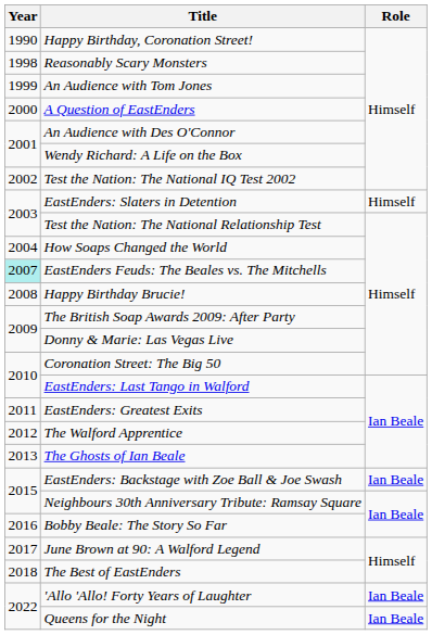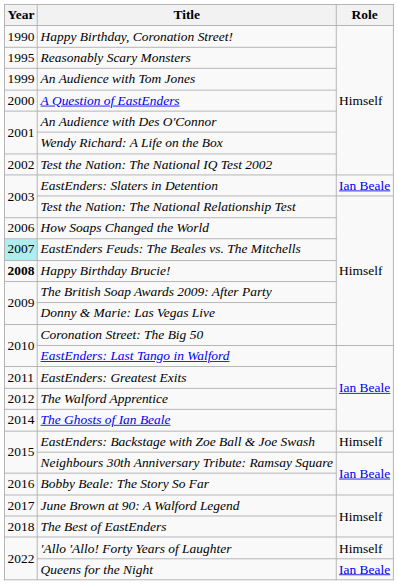 <table class="wikitable plainrowheaders sortable">
 <tr>
 <th scope="col">Year</th>
 <th scope="col">Title</th>
 <th scope="col">Role</th>
 </tr>
 <tr>
 <td>1990</td>
 <td><em>Happy Birthday, Coronation Street!</em></td>
 <td rowspan="7">Himself</td>
 </tr>
 <tr>
-<td>1998</td>
+<td>1995</td>
 <td><em>Reasonably Scary Monsters</em></td>
 </tr>
 <tr>
 <td>1999</td>
 <td><em>An Audience with Tom Jones</em></td>
 </tr>
 <tr>
 <td>2000</td>
 <td><em><a href='#'>A Question of EastEnders</a></em></td>
 </tr>
 <tr>
 <td rowspan="2">2001</td>
 <td><em>An Audience with Des O'Connor</em></td>
 </tr>
 <tr>
 <td><em>Wendy Richard: A Life on the Box</em></td>
 </tr>
 <tr>
 <td>2002</td>
 <td><em>Test the Nation: The National IQ Test 2002</em></td>
 </tr>
 <tr>
 <td rowspan="2">2003</td>
 <td><em>EastEnders: Slaters in Detention</em></td>
-<td>Himself</td>
+<td><a href='#'>Ian Beale</a></td>
 </tr>
 <tr>
 <td><em>Test the Nation: The National Relationship Test</em></td>
 <td rowspan="7">Himself</td>
 </tr>
 <tr>
-<td>2004</td>
+<td>2006</td>
 <td><em>How Soaps Changed the World</em></td>
 </tr>
 <tr>
 <td style="background: paleturquoise;">2007</td>
 <td><em>EastEnders Feuds: The Beales vs. The Mitchells</em></td>
 </tr>
 <tr>
-<td>2008</td>
+<td><strong>2008</strong></td>
 <td><em>Happy Birthday Brucie!</em></td>
 </tr>
 <tr>
 <td rowspan="2">2009</td>
 <td><em>The British Soap Awards 2009: After Party</em></td>
 </tr>
 <tr>
 <td><em>Donny & Marie: Las Vegas Live</em></td>
 </tr>
 <tr>
 <td rowspan="2">2010</td>
 <td><em>Coronation Street: The Big 50</em></td>
 </tr>
 <tr>
 <td><em><a href='#'>EastEnders: Last Tango in Walford</a></em></td>
 <td rowspan="4"><a href='#'>Ian Beale</a></td>
 </tr>
 <tr>
 <td>2011</td>
 <td><em>EastEnders: Greatest Exits</em></td>
 </tr>
 <tr>
 <td>2012</td>
 <td><em>The Walford Apprentice</em></td>
 </tr>
 <tr>
-<td>2013</td>
+<td>2014</td>
 <td><a href='#'><em>The Ghosts of Ian Beale</em></a></td>
 </tr>
 <tr>
 <td rowspan="2">2015</td>
 <td><em>EastEnders: Backstage with Zoe Ball & Joe Swash</em></td>
-<td><a href='#'>Ian Beale</a></td>
+<td>Himself</td>
 </tr>
 <tr>
 <td><em>Neighbours 30th Anniversary Tribute: Ramsay Square</em></td>
 <td rowspan="2"><a href='#'>Ian Beale</a></td>
 </tr>
 <tr>
 <td>2016</td>
 <td><em>Bobby Beale: The Story So Far</em></td>
 </tr>
 <tr>
 <td>2017</td>
 <td><em>June Brown at 90: A Walford Legend</em></td>
 <td rowspan="2">Himself</td>
 </tr>
 <tr>
 <td>2018</td>
 <td><em>The Best of EastEnders</em></td>
 </tr>
 <tr>
 <td rowspan="2">2022</td>
 <td><em>'Allo 'Allo! Forty Years of Laughter</em></td>
-<td><a href='#'>Ian Beale</a></td>
+<td>Himself</td>
 </tr>
 <tr>
 <td><em>Queens for the Night</em></td>
 <td><a href='#'>Ian Beale</a></td>
 </tr>
 </table>
